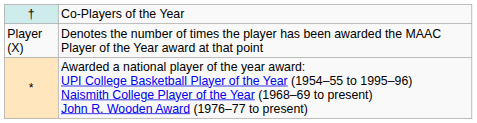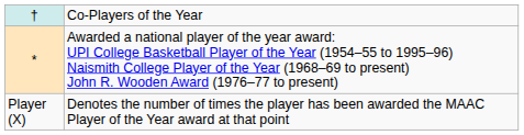 <table class="wikitable">
 <tr>
 <td style="background-color:#CFECEC;" align="center">†</td>
 <td>Co-Players of the Year</td>
 </tr>
 <tr>
+<td style="background-color:#FFE6BD;" align="center">*</td>
+<td>Awarded a national player of the year award: <br><a href='#'>UPI College Basketball Player of the Year</a> (1954–55 to 1995–96)<br> <a href='#'>Naismith College Player of the Year</a> (1968–69 to present)<br> <a href='#'>John R. Wooden Award</a> (1976–77 to present)</td>
+</tr>
+<tr>
 <td>Player (X)</td>
 <td>Denotes the number of times the player has been awarded the MAAC Player of the Year award at that point</td>
 </tr>
-<tr>
-<td style="background-color:#FFE6BD;" align="center">*</td>
-<td>Awarded a national player of the year award: <br><a href='#'>UPI College Basketball Player of the Year</a> (1954–55 to 1995–96)<br> <a href='#'>Naismith College Player of the Year</a> (1968–69 to present)<br> <a href='#'>John R. Wooden Award</a> (1976–77 to present)</td>
-</tr>
 </table>
